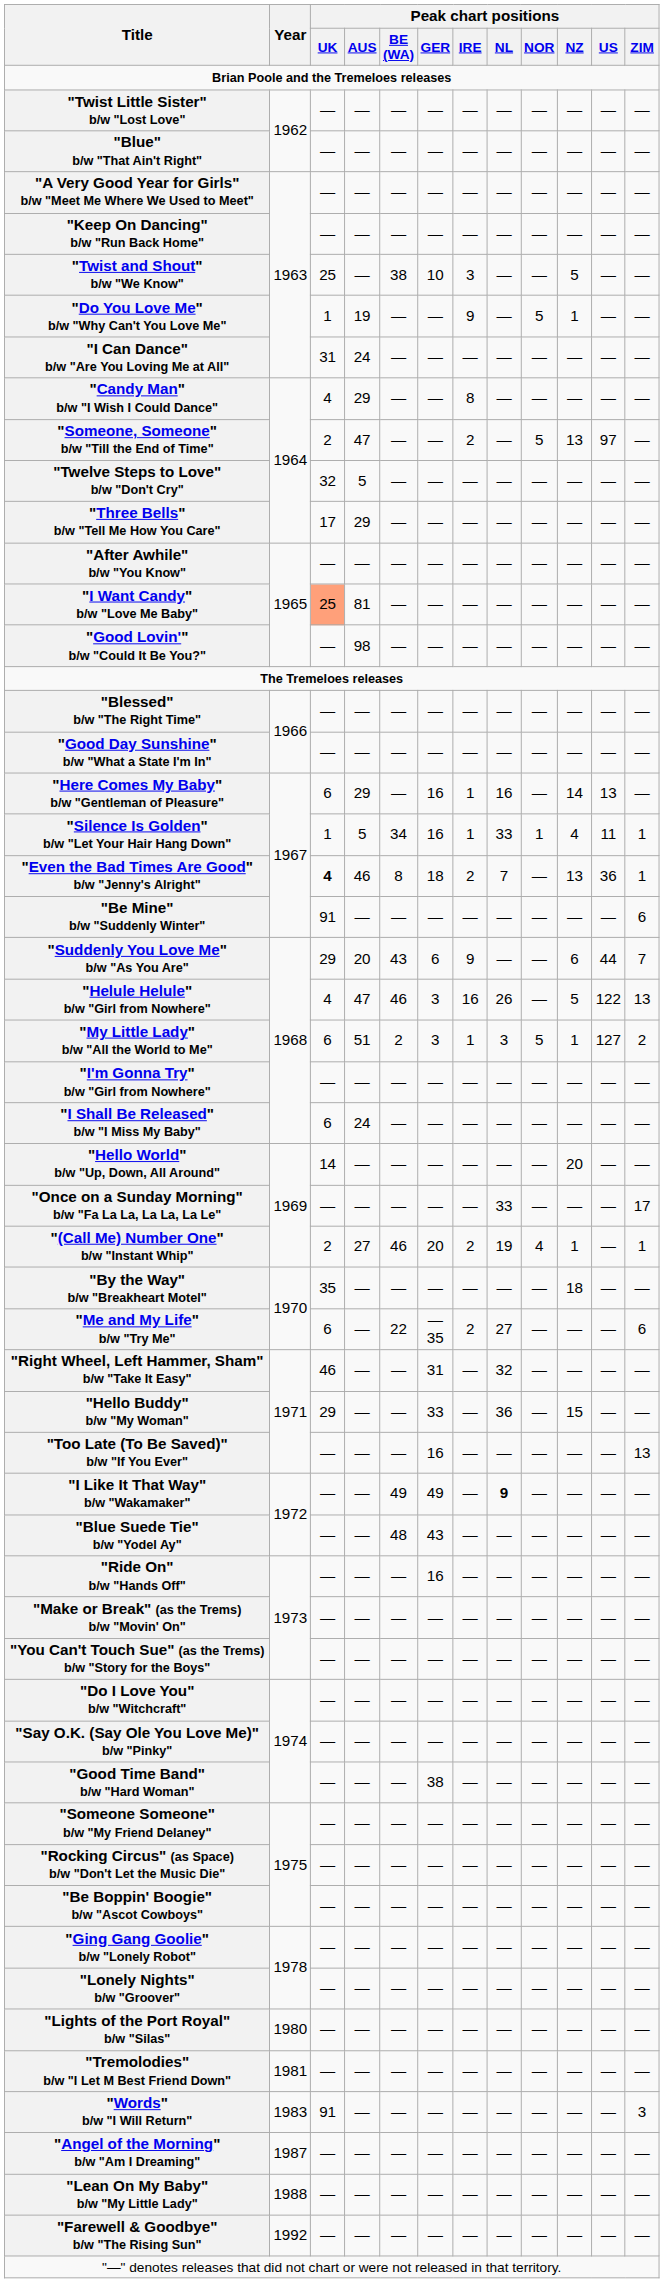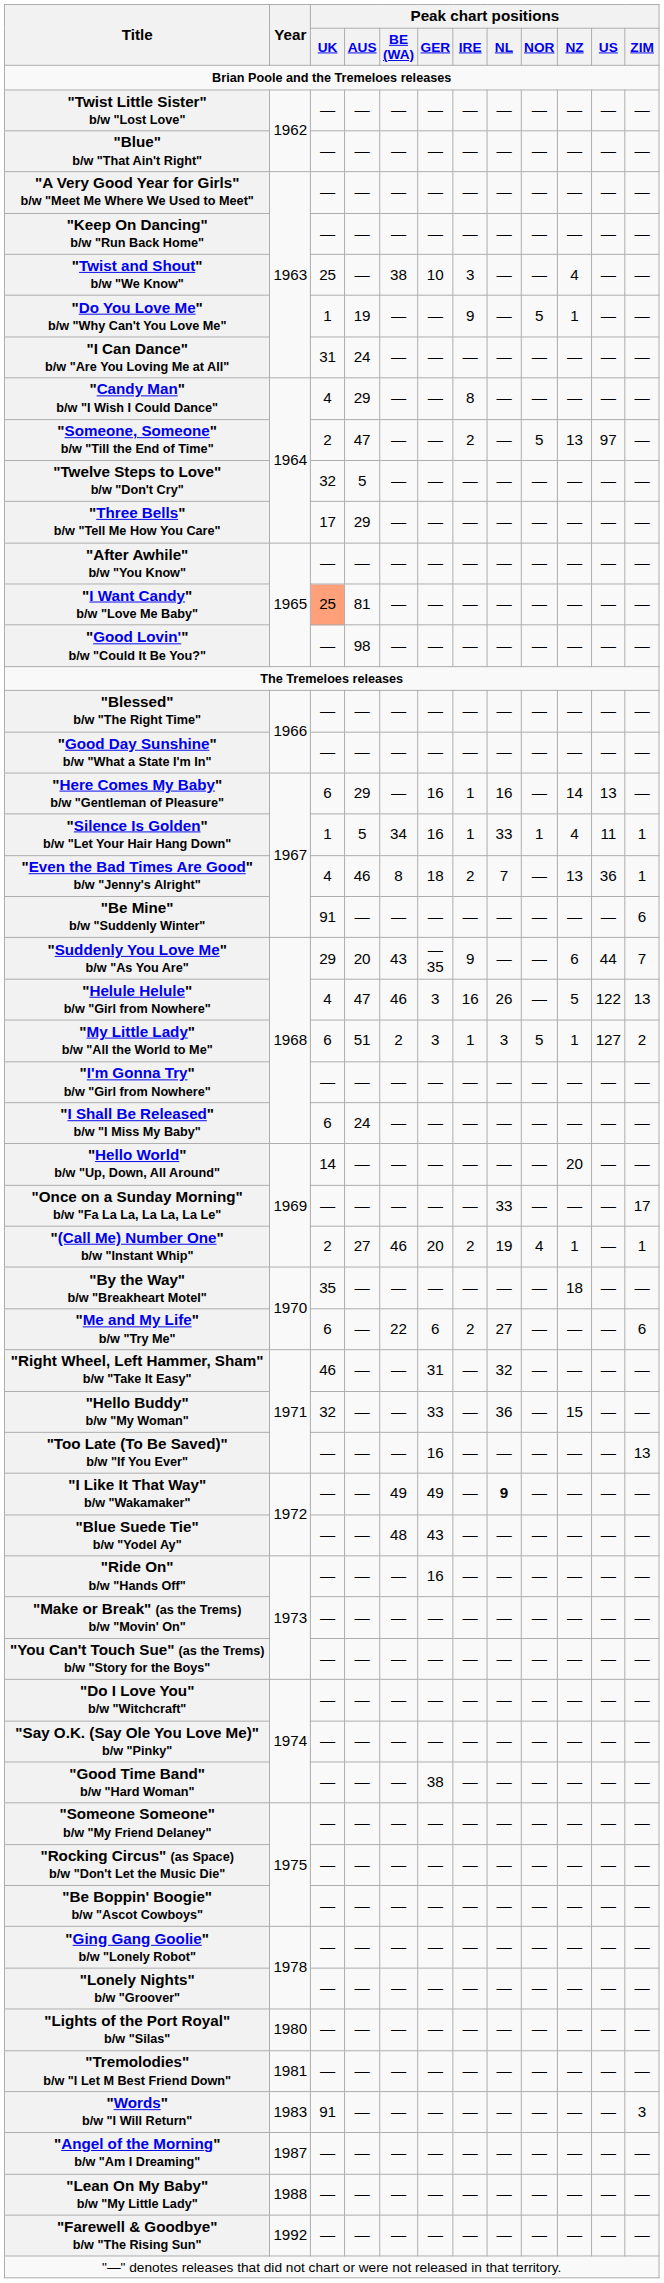 <table class="wikitable plainrowheaders" style="text-align:center;">
 <tr>
 <th rowspan="2" scope="col" style="width:17em;">Title</th>
 <th rowspan="2" scope="col" style="width:2em;">Year</th>
 <th colspan="10">Peak chart positions</th>
 </tr>
 <tr>
 <th scope="col" style="width:2em;font-size:90%;"><a href='#'>UK</a><br></th>
 <th scope="col" style="width:2em;font-size:90%;"><a href='#'>AUS</a><br></th>
 <th scope="col" style="width:2em;font-size:90%;"><a href='#'>BE (WA)</a><br></th>
 <th scope="col" style="width:2em;font-size:90%;"><a href='#'>GER</a><br></th>
 <th scope="col" style="width:2em;font-size:90%;"><a href='#'>IRE</a><br></th>
 <th scope="col" style="width:2em;font-size:90%;"><a href='#'>NL</a><br></th>
 <th scope="col" style="width:2em;font-size:90%;"><a href='#'>NOR</a><br></th>
 <th scope="col" style="width:2em;font-size:90%;"><a href='#'>NZ</a><br></th>
 <th scope="col" style="width:2em;font-size:90%;"><a href='#'>US</a><br></th>
 <th scope="col" style="width:2em;font-size:90%;"><a href='#'>ZIM</a><br></th>
 </tr>
 <tr>
 <td colspan="12" align="center"><small><strong>Brian Poole and the Tremeloes releases</strong></small></td>
 </tr>
 <tr>
 <th scope="row">"Twist Little Sister"<br><small>b/w "Lost Love"</small></th>
 <td rowspan="2">1962</td>
 <td>—</td>
 <td>—</td>
 <td>—</td>
 <td>—</td>
 <td>—</td>
 <td>—</td>
 <td>—</td>
 <td>—</td>
 <td>—</td>
 <td>—</td>
 </tr>
 <tr>
 <th scope="row">"Blue"<br><small>b/w "That Ain't Right"</small></th>
 <td>—</td>
 <td>—</td>
 <td>—</td>
 <td>—</td>
 <td>—</td>
 <td>—</td>
 <td>—</td>
 <td>—</td>
 <td>—</td>
 <td>—</td>
 </tr>
 <tr>
 <th scope="row">"A Very Good Year for Girls"<br><small>b/w "Meet Me Where We Used to Meet"</small></th>
 <td rowspan="5">1963</td>
 <td>—</td>
 <td>—</td>
 <td>—</td>
 <td>—</td>
 <td>—</td>
 <td>—</td>
 <td>—</td>
 <td>—</td>
 <td>—</td>
 <td>—</td>
 </tr>
 <tr>
 <th scope="row">"Keep On Dancing"<br><small>b/w "Run Back Home"</small></th>
 <td>—</td>
 <td>—</td>
 <td>—</td>
 <td>—</td>
 <td>—</td>
 <td>—</td>
 <td>—</td>
 <td>—</td>
 <td>—</td>
 <td>—</td>
 </tr>
 <tr>
 <th scope="row">"<a href='#'>Twist and Shout</a>"<br><small>b/w "We Know"</small></th>
 <td>25</td>
 <td>—</td>
 <td>38</td>
 <td>10</td>
 <td>3</td>
 <td>—</td>
 <td>—</td>
-<td>5</td>
+<td>4</td>
 <td>—</td>
 <td>—</td>
 </tr>
 <tr>
 <th scope="row">"<a href='#'>Do You Love Me</a>"<br><small>b/w "Why Can't You Love Me"</small></th>
 <td>1</td>
 <td>19</td>
 <td>—</td>
 <td>—</td>
 <td>9</td>
 <td>—</td>
 <td>5</td>
 <td>1</td>
 <td>—</td>
 <td>—</td>
 </tr>
 <tr>
 <th scope="row">"I Can Dance"<br><small>b/w "Are You Loving Me at All"</small></th>
 <td>31</td>
 <td>24</td>
 <td>—</td>
 <td>—</td>
 <td>—</td>
 <td>—</td>
 <td>—</td>
 <td>—</td>
 <td>—</td>
 <td>—</td>
 </tr>
 <tr>
 <th scope="row">"<a href='#'>Candy Man</a>"<br><small>b/w "I Wish I Could Dance"</small></th>
 <td rowspan="4">1964</td>
 <td>4</td>
 <td>29</td>
 <td>—</td>
 <td>—</td>
 <td>8</td>
 <td>—</td>
 <td>—</td>
 <td>—</td>
 <td>—</td>
 <td>—</td>
 </tr>
 <tr>
 <th scope="row">"<a href='#'>Someone, Someone</a>"<br><small>b/w "Till the End of Time"</small></th>
 <td>2</td>
 <td>47</td>
 <td>—</td>
 <td>—</td>
 <td>2</td>
 <td>—</td>
 <td>5</td>
 <td>13</td>
 <td>97</td>
 <td>—</td>
 </tr>
 <tr>
 <th scope="row">"Twelve Steps to Love"<br><small>b/w "Don't Cry"</small></th>
 <td>32</td>
 <td>5</td>
 <td>—</td>
 <td>—</td>
 <td>—</td>
 <td>—</td>
 <td>—</td>
 <td>—</td>
 <td>—</td>
 <td>—</td>
 </tr>
 <tr>
 <th scope="row">"<a href='#'>Three Bells</a>"<br><small>b/w "Tell Me How You Care"</small></th>
 <td>17</td>
 <td>29</td>
 <td>—</td>
 <td>—</td>
 <td>—</td>
 <td>—</td>
 <td>—</td>
 <td>—</td>
 <td>—</td>
 <td>—</td>
 </tr>
 <tr>
 <th scope="row">"After Awhile"<br><small>b/w "You Know"</small></th>
 <td rowspan="3">1965</td>
 <td>—</td>
 <td>—</td>
 <td>—</td>
 <td>—</td>
 <td>—</td>
 <td>—</td>
 <td>—</td>
 <td>—</td>
 <td>—</td>
 <td>—</td>
 </tr>
 <tr>
 <th scope="row">"<a href='#'>I Want Candy</a>"<br><small>b/w "Love Me Baby"</small></th>
 <td style="background: lightsalmon;">25</td>
 <td>81</td>
 <td>—</td>
 <td>—</td>
 <td>—</td>
 <td>—</td>
 <td>—</td>
 <td>—</td>
 <td>—</td>
 <td>—</td>
 </tr>
 <tr>
 <th scope="row">"<a href='#'>Good Lovin'</a>"<br><small>b/w "Could It Be You?"</small></th>
 <td>—</td>
 <td>98</td>
 <td>—</td>
 <td>—</td>
 <td>—</td>
 <td>—</td>
 <td>—</td>
 <td>—</td>
 <td>—</td>
 <td>—</td>
 </tr>
 <tr>
 <td colspan="12" align="center"><small><strong>The Tremeloes releases</strong></small></td>
 </tr>
 <tr>
 <th scope="row">"Blessed"<br><small>b/w "The Right Time"</small></th>
 <td rowspan="2">1966</td>
 <td>—</td>
 <td>—</td>
 <td>—</td>
 <td>—</td>
 <td>—</td>
 <td>—</td>
 <td>—</td>
 <td>—</td>
 <td>—</td>
 <td>—</td>
 </tr>
 <tr>
 <th scope="row">"<a href='#'>Good Day Sunshine</a>"<br><small>b/w "What a State I'm In"</small></th>
 <td>—</td>
 <td>—</td>
 <td>—</td>
 <td>—</td>
 <td>—</td>
 <td>—</td>
 <td>—</td>
 <td>—</td>
 <td>—</td>
 <td>—</td>
 </tr>
 <tr>
 <th scope="row">"<a href='#'>Here Comes My Baby</a>"<br><small>b/w "Gentleman of Pleasure"</small></th>
 <td rowspan="4">1967</td>
 <td>6</td>
 <td>29</td>
 <td>—</td>
 <td>16</td>
 <td>1</td>
 <td>16</td>
 <td>—</td>
 <td>14</td>
 <td>13</td>
 <td>—</td>
 </tr>
 <tr>
 <th scope="row">"<a href='#'>Silence Is Golden</a>"<br><small>b/w "Let Your Hair Hang Down"</small></th>
 <td>1</td>
 <td>5</td>
 <td>34</td>
 <td>16</td>
 <td>1</td>
 <td>33</td>
 <td>1</td>
 <td>4</td>
 <td>11</td>
 <td>1</td>
 </tr>
 <tr>
 <th scope="row">"<a href='#'>Even the Bad Times Are Good</a>"<br><small>b/w "Jenny's Alright"</small></th>
-<td><strong>4</strong></td>
+<td>4</td>
 <td>46</td>
 <td>8</td>
 <td>18</td>
 <td>2</td>
 <td>7</td>
 <td>—</td>
 <td>13</td>
 <td>36</td>
 <td>1</td>
 </tr>
 <tr>
 <th scope="row">"Be Mine"<br><small>b/w "Suddenly Winter"</small></th>
 <td>91</td>
 <td>—</td>
 <td>—</td>
 <td>—</td>
 <td>—</td>
 <td>—</td>
 <td>—</td>
 <td>—</td>
 <td>—</td>
 <td>6</td>
 </tr>
 <tr>
 <th scope="row">"<a href='#'>Suddenly You Love Me</a>"<br><small>b/w "As You Are"</small></th>
 <td rowspan="5">1968</td>
 <td>29</td>
 <td>20</td>
 <td>43</td>
-<td>6</td>
+<td>—<br>35</td>
 <td>9</td>
 <td>—</td>
 <td>—</td>
 <td>6</td>
 <td>44</td>
 <td>7</td>
 </tr>
 <tr>
 <th scope="row">"<a href='#'>Helule Helule</a>"<br><small>b/w "Girl from Nowhere"</small></th>
 <td>4</td>
 <td>47</td>
 <td>46</td>
 <td>3</td>
 <td>16</td>
 <td>26</td>
 <td>—</td>
 <td>5</td>
 <td>122</td>
 <td>13</td>
 </tr>
 <tr>
 <th scope="row">"<a href='#'>My Little Lady</a>"<br><small>b/w "All the World to Me"</small></th>
 <td>6</td>
 <td>51</td>
 <td>2</td>
 <td>3</td>
 <td>1</td>
 <td>3</td>
 <td>5</td>
 <td>1</td>
 <td>127</td>
 <td>2</td>
 </tr>
 <tr>
 <th scope="row">"<a href='#'>I'm Gonna Try</a>" <br><small>b/w "Girl from Nowhere"</small></th>
 <td>—</td>
 <td>—</td>
 <td>—</td>
 <td>—</td>
 <td>—</td>
 <td>—</td>
 <td>—</td>
 <td>—</td>
 <td>—</td>
 <td>—</td>
 </tr>
 <tr>
 <th scope="row">"<a href='#'>I Shall Be Released</a>"<br><small>b/w "I Miss My Baby"</small></th>
 <td>6</td>
 <td>24</td>
 <td>—</td>
 <td>—</td>
 <td>—</td>
 <td>—</td>
 <td>—</td>
 <td>—</td>
 <td>—</td>
 <td>—</td>
 </tr>
 <tr>
 <th scope="row">"<a href='#'>Hello World</a>"<br><small>b/w "Up, Down, All Around"</small></th>
 <td rowspan="3">1969</td>
 <td>14</td>
 <td>—</td>
 <td>—</td>
 <td>—</td>
 <td>—</td>
 <td>—</td>
 <td>—</td>
 <td>20</td>
 <td>—</td>
 <td>—</td>
 </tr>
 <tr>
 <th scope="row">"Once on a Sunday Morning"<br><small>b/w "Fa La La, La La, La Le"</small></th>
 <td>—</td>
 <td>—</td>
 <td>—</td>
 <td>—</td>
 <td>—</td>
 <td>33</td>
 <td>—</td>
 <td>—</td>
 <td>—</td>
 <td>17</td>
 </tr>
 <tr>
 <th scope="row">"<a href='#'>(Call Me) Number One</a>"<br><small>b/w "Instant Whip"</small></th>
 <td>2</td>
 <td>27</td>
 <td>46</td>
 <td>20</td>
 <td>2</td>
 <td>19</td>
 <td>4</td>
 <td>1</td>
 <td>—</td>
 <td>1</td>
 </tr>
 <tr>
 <th scope="row">"By the Way"<br><small>b/w "Breakheart Motel"</small></th>
 <td rowspan="2">1970</td>
 <td>35</td>
 <td>—</td>
 <td>—</td>
 <td>—</td>
 <td>—</td>
 <td>—</td>
 <td>—</td>
 <td>18</td>
 <td>—</td>
 <td>—</td>
 </tr>
 <tr>
 <th scope="row">"<a href='#'>Me and My Life</a>"<br><small>b/w "Try Me"</small></th>
 <td>6</td>
 <td>—</td>
 <td>22</td>
-<td>—<br>35</td>
+<td>6</td>
 <td>2</td>
 <td>27</td>
 <td>—</td>
 <td>—</td>
 <td>—</td>
 <td>6</td>
 </tr>
 <tr>
 <th scope="row">"Right Wheel, Left Hammer, Sham"<br><small>b/w "Take It Easy"</small></th>
 <td rowspan="3">1971</td>
 <td>46</td>
 <td>—</td>
 <td>—</td>
 <td>31</td>
 <td>—</td>
 <td>32</td>
 <td>—</td>
 <td>—</td>
 <td>—</td>
 <td>—</td>
 </tr>
 <tr>
 <th scope="row">"Hello Buddy"<br><small>b/w "My Woman"</small></th>
-<td>29</td>
+<td>32</td>
 <td>—</td>
 <td>—</td>
 <td>33</td>
 <td>—</td>
 <td>36</td>
 <td>—</td>
 <td>15</td>
 <td>—</td>
 <td>—</td>
 </tr>
 <tr>
 <th scope="row">"Too Late (To Be Saved)"<br><small>b/w "If You Ever"</small></th>
 <td>—</td>
 <td>—</td>
 <td>—</td>
 <td>16</td>
 <td>—</td>
 <td>—</td>
 <td>—</td>
 <td>—</td>
 <td>—</td>
 <td>13</td>
 </tr>
 <tr>
 <th scope="row">"I Like It That Way"<br><small>b/w "Wakamaker"</small></th>
 <td rowspan="2">1972</td>
 <td>—</td>
 <td>—</td>
 <td>49</td>
 <td>49</td>
 <td>—</td>
 <td><strong>9</strong></td>
 <td>—</td>
 <td>—</td>
 <td>—</td>
 <td>—</td>
 </tr>
 <tr>
 <th scope="row">"Blue Suede Tie"<br><small>b/w "Yodel Ay"</small></th>
 <td>—</td>
 <td>—</td>
 <td>48</td>
 <td>43</td>
 <td>—</td>
 <td>—</td>
 <td>—</td>
 <td>—</td>
 <td>—</td>
 <td>—</td>
 </tr>
 <tr>
 <th scope="row">"Ride On"<br><small>b/w "Hands Off"</small></th>
 <td rowspan="3">1973</td>
 <td>—</td>
 <td>—</td>
 <td>—</td>
 <td>16</td>
 <td>—</td>
 <td>—</td>
 <td>—</td>
 <td>—</td>
 <td>—</td>
 <td>—</td>
 </tr>
 <tr>
 <th scope="row">"Make or Break" <small>(as the Trems)</small><br><small>b/w "Movin' On"</small></th>
 <td>—</td>
 <td>—</td>
 <td>—</td>
 <td>—</td>
 <td>—</td>
 <td>—</td>
 <td>—</td>
 <td>—</td>
 <td>—</td>
 <td>—</td>
 </tr>
 <tr>
 <th scope="row">"You Can't Touch Sue" <small>(as the Trems)</small> <br><small>b/w "Story for the Boys"</small></th>
 <td>—</td>
 <td>—</td>
 <td>—</td>
 <td>—</td>
 <td>—</td>
 <td>—</td>
 <td>—</td>
 <td>—</td>
 <td>—</td>
 <td>—</td>
 </tr>
 <tr>
 <th scope="row">"Do I Love You"<br><small>b/w "Witchcraft"</small></th>
 <td rowspan="3">1974</td>
 <td>—</td>
 <td>—</td>
 <td>—</td>
 <td>—</td>
 <td>—</td>
 <td>—</td>
 <td>—</td>
 <td>—</td>
 <td>—</td>
 <td>—</td>
 </tr>
 <tr>
 <th scope="row">"Say O.K. (Say Ole You Love Me)" <br><small>b/w "Pinky"</small></th>
 <td>—</td>
 <td>—</td>
 <td>—</td>
 <td>—</td>
 <td>—</td>
 <td>—</td>
 <td>—</td>
 <td>—</td>
 <td>—</td>
 <td>—</td>
 </tr>
 <tr>
 <th scope="row">"Good Time Band"<br><small>b/w "Hard Woman"</small></th>
 <td>—</td>
 <td>—</td>
 <td>—</td>
 <td>38</td>
 <td>—</td>
 <td>—</td>
 <td>—</td>
 <td>—</td>
 <td>—</td>
 <td>—</td>
 </tr>
 <tr>
 <th scope="row">"Someone Someone"<br><small>b/w "My Friend Delaney"</small></th>
 <td rowspan="3">1975</td>
 <td>—</td>
 <td>—</td>
 <td>—</td>
 <td>—</td>
 <td>—</td>
 <td>—</td>
 <td>—</td>
 <td>—</td>
 <td>—</td>
 <td>—</td>
 </tr>
 <tr>
 <th scope="row">"Rocking Circus" <small>(as Space)</small><br><small>b/w "Don't Let the Music Die"</small></th>
 <td>—</td>
 <td>—</td>
 <td>—</td>
 <td>—</td>
 <td>—</td>
 <td>—</td>
 <td>—</td>
 <td>—</td>
 <td>—</td>
 <td>—</td>
 </tr>
 <tr>
 <th scope="row">"Be Boppin' Boogie"<br><small>b/w "Ascot Cowboys"</small></th>
 <td>—</td>
 <td>—</td>
 <td>—</td>
 <td>—</td>
 <td>—</td>
 <td>—</td>
 <td>—</td>
 <td>—</td>
 <td>—</td>
 <td>—</td>
 </tr>
 <tr>
 <th scope="row">"<a href='#'>Ging Gang Goolie</a>" <br><small>b/w "Lonely Robot"</small></th>
 <td rowspan="2">1978</td>
 <td>—</td>
 <td>—</td>
 <td>—</td>
 <td>—</td>
 <td>—</td>
 <td>—</td>
 <td>—</td>
 <td>—</td>
 <td>—</td>
 <td>—</td>
 </tr>
 <tr>
 <th scope="row">"Lonely Nights" <br><small>b/w "Groover"</small></th>
 <td>—</td>
 <td>—</td>
 <td>—</td>
 <td>—</td>
 <td>—</td>
 <td>—</td>
 <td>—</td>
 <td>—</td>
 <td>—</td>
 <td>—</td>
 </tr>
 <tr>
 <th scope="row">"Lights of the Port Royal"<br><small>b/w "Silas"</small></th>
 <td>1980</td>
 <td>—</td>
 <td>—</td>
 <td>—</td>
 <td>—</td>
 <td>—</td>
 <td>—</td>
 <td>—</td>
 <td>—</td>
 <td>—</td>
 <td>—</td>
 </tr>
 <tr>
 <th scope="row">"Tremolodies"<br><small>b/w "I Let M Best Friend Down"</small></th>
 <td>1981</td>
 <td>—</td>
 <td>—</td>
 <td>—</td>
 <td>—</td>
 <td>—</td>
 <td>—</td>
 <td>—</td>
 <td>—</td>
 <td>—</td>
 <td>—</td>
 </tr>
 <tr>
 <th scope="row">"<a href='#'>Words</a>"<br><small>b/w "I Will Return"</small></th>
 <td>1983</td>
 <td>91</td>
 <td>—</td>
 <td>—</td>
 <td>—</td>
 <td>—</td>
 <td>—</td>
 <td>—</td>
 <td>—</td>
 <td>—</td>
 <td>3</td>
 </tr>
 <tr>
 <th scope="row">"<a href='#'>Angel of the Morning</a>"<br><small>b/w "Am I Dreaming"</small></th>
 <td>1987</td>
 <td>—</td>
 <td>—</td>
 <td>—</td>
 <td>—</td>
 <td>—</td>
 <td>—</td>
 <td>—</td>
 <td>—</td>
 <td>—</td>
 <td>—</td>
 </tr>
 <tr>
 <th scope="row">"Lean On My Baby" <br><small>b/w "My Little Lady"</small></th>
 <td>1988</td>
 <td>—</td>
 <td>—</td>
 <td>—</td>
 <td>—</td>
 <td>—</td>
 <td>—</td>
 <td>—</td>
 <td>—</td>
 <td>—</td>
 <td>—</td>
 </tr>
 <tr>
 <th scope="row">"Farewell & Goodbye" <br><small>b/w "The Rising Sun"</small></th>
 <td>1992</td>
 <td>—</td>
 <td>—</td>
 <td>—</td>
 <td>—</td>
 <td>—</td>
 <td>—</td>
 <td>—</td>
 <td>—</td>
 <td>—</td>
 <td>—</td>
 </tr>
 <tr>
 <td colspan="12" style="font-size:90%">"—" denotes releases that did not chart or were not released in that territory.</td>
 </tr>
 </table>
